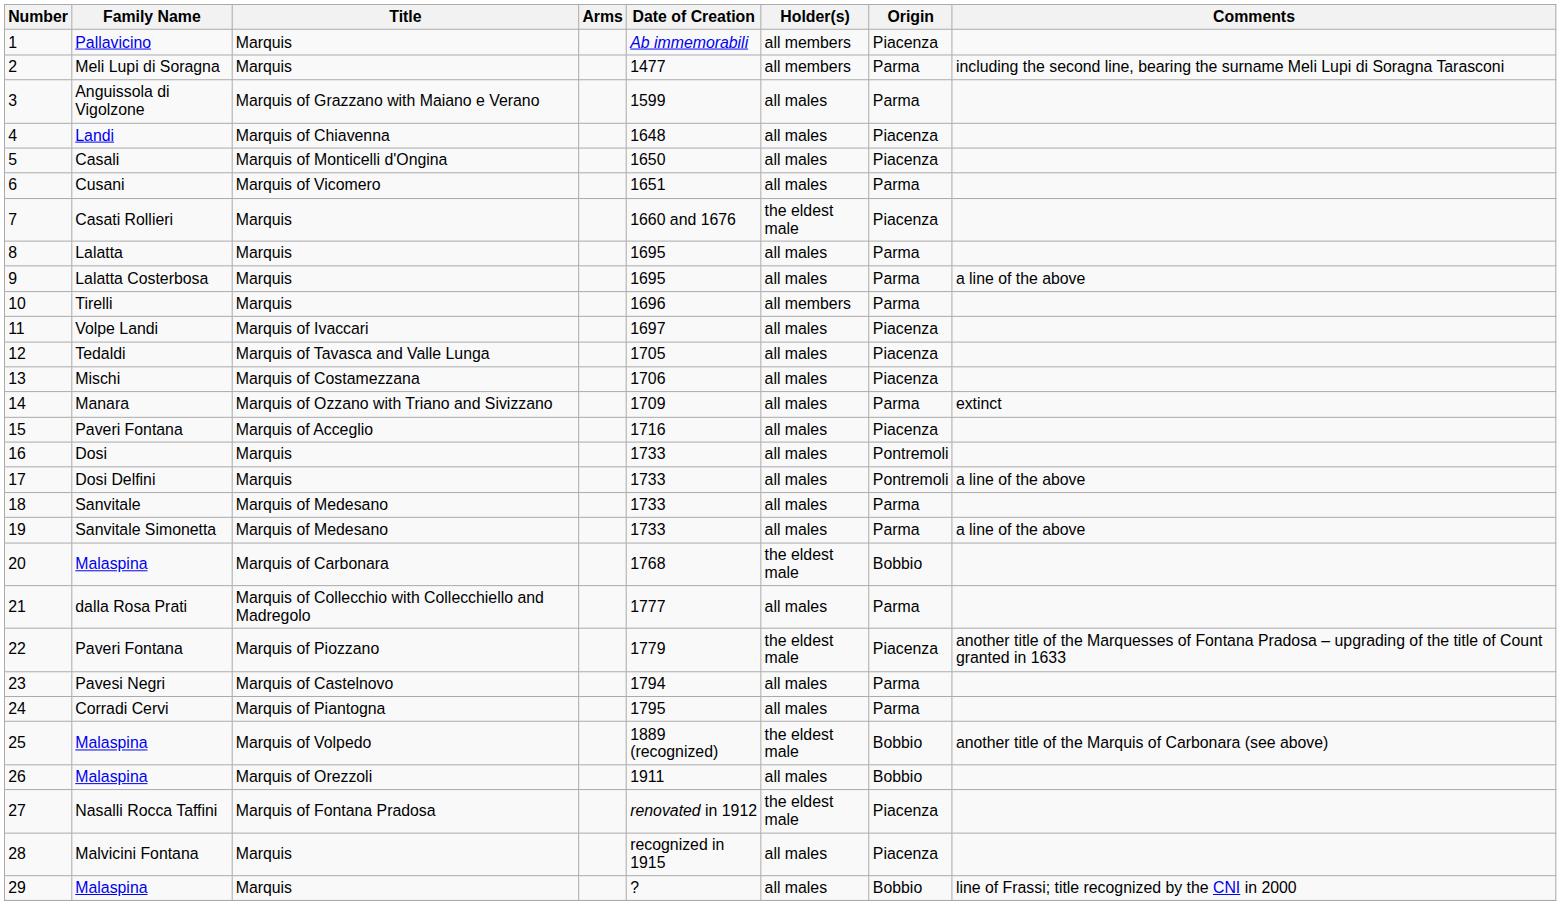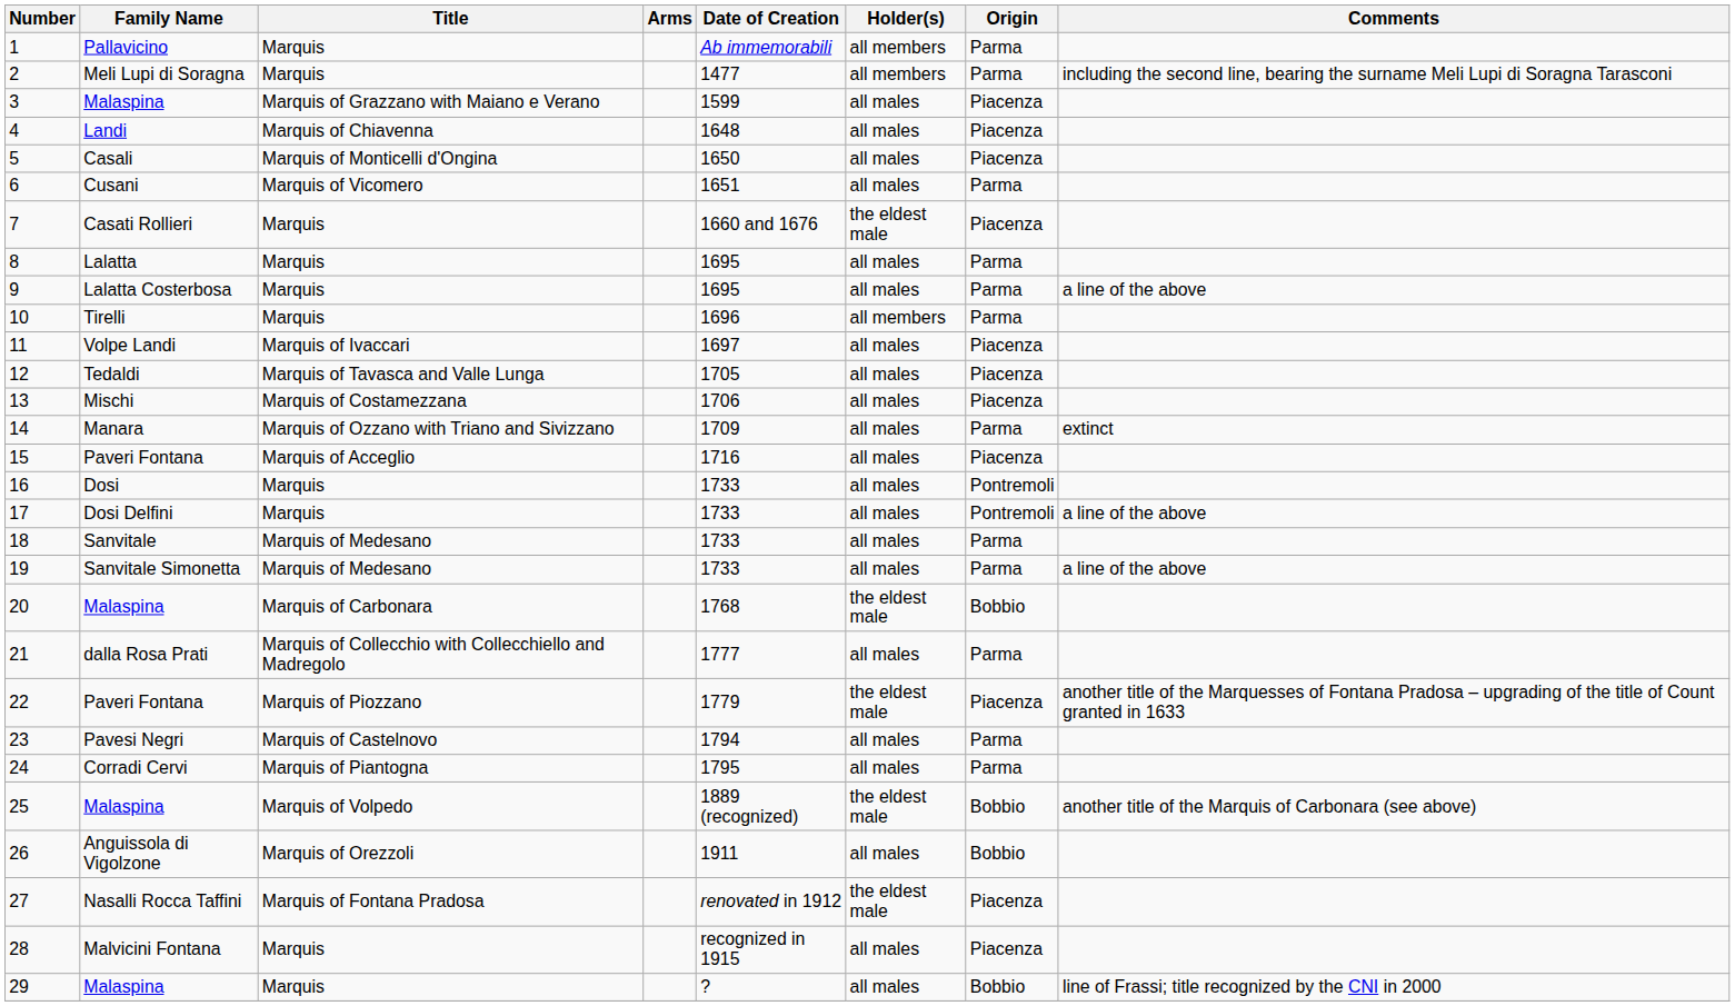 <table class="wikitable sortable">
 <tr>
 <th>Number</th>
 <th>Family Name</th>
 <th>Title</th>
 <th class="unsortable">Arms</th>
 <th>Date of Creation</th>
 <th>Holder(s)</th>
 <th>Origin</th>
 <th>Comments</th>
 </tr>
 <tr>
 <td>1</td>
 <td><a href='#'>Pallavicino</a></td>
 <td>Marquis</td>
 <td></td>
 <td><em><a href='#'>Ab immemorabili</a></em></td>
 <td>all members</td>
-<td>Piacenza</td>
+<td>Parma</td>
 <td></td>
 </tr>
 <tr>
 <td>2</td>
 <td>Meli Lupi di Soragna</td>
 <td>Marquis</td>
 <td></td>
 <td>1477</td>
 <td>all members</td>
 <td>Parma</td>
 <td>including the second line, bearing the surname Meli Lupi di Soragna Tarasconi</td>
 </tr>
 <tr>
 <td>3</td>
-<td>Anguissola di Vigolzone</td>
+<td><a href='#'>Malaspina</a></td>
 <td>Marquis of Grazzano with Maiano e Verano</td>
 <td></td>
 <td>1599</td>
 <td>all males</td>
-<td>Parma</td>
+<td>Piacenza</td>
 <td></td>
 </tr>
 <tr>
 <td>4</td>
 <td><a href='#'>Landi</a></td>
 <td>Marquis of Chiavenna</td>
 <td></td>
 <td>1648</td>
 <td>all males</td>
 <td>Piacenza</td>
 <td></td>
 </tr>
 <tr>
 <td>5</td>
 <td>Casali</td>
 <td>Marquis of Monticelli d'Ongina</td>
 <td></td>
 <td>1650</td>
 <td>all males</td>
 <td>Piacenza</td>
 <td></td>
 </tr>
 <tr>
 <td>6</td>
 <td>Cusani</td>
 <td>Marquis of Vicomero</td>
 <td></td>
 <td>1651</td>
 <td>all males</td>
 <td>Parma</td>
 <td></td>
 </tr>
 <tr>
 <td>7</td>
 <td>Casati Rollieri</td>
 <td>Marquis</td>
 <td></td>
 <td>1660 and 1676</td>
 <td>the eldest male</td>
 <td>Piacenza</td>
 <td></td>
 </tr>
 <tr>
 <td>8</td>
 <td>Lalatta</td>
 <td>Marquis</td>
 <td></td>
 <td>1695</td>
 <td>all males</td>
 <td>Parma</td>
 <td></td>
 </tr>
 <tr>
 <td>9</td>
 <td>Lalatta Costerbosa</td>
 <td>Marquis</td>
 <td></td>
 <td>1695</td>
 <td>all males</td>
 <td>Parma</td>
 <td>a line of the above</td>
 </tr>
 <tr>
 <td>10</td>
 <td>Tirelli</td>
 <td>Marquis</td>
 <td></td>
 <td>1696</td>
 <td>all members</td>
 <td>Parma</td>
 <td></td>
 </tr>
 <tr>
 <td>11</td>
 <td>Volpe Landi</td>
 <td>Marquis of Ivaccari</td>
 <td></td>
 <td>1697</td>
 <td>all males</td>
 <td>Piacenza</td>
 <td></td>
 </tr>
 <tr>
 <td>12</td>
 <td>Tedaldi</td>
 <td>Marquis of Tavasca and Valle Lunga</td>
 <td></td>
 <td>1705</td>
 <td>all males</td>
 <td>Piacenza</td>
 <td></td>
 </tr>
 <tr>
 <td>13</td>
 <td>Mischi</td>
 <td>Marquis of Costamezzana</td>
 <td></td>
 <td>1706</td>
 <td>all males</td>
 <td>Piacenza</td>
 <td></td>
 </tr>
 <tr>
 <td>14</td>
 <td>Manara</td>
 <td>Marquis of Ozzano with Triano and Sivizzano</td>
 <td></td>
 <td>1709</td>
 <td>all males</td>
 <td>Parma</td>
 <td>extinct</td>
 </tr>
 <tr>
 <td>15</td>
 <td>Paveri Fontana</td>
 <td>Marquis of Acceglio</td>
 <td></td>
 <td>1716</td>
 <td>all males</td>
 <td>Piacenza</td>
 <td></td>
 </tr>
 <tr>
 <td>16</td>
 <td>Dosi</td>
 <td>Marquis</td>
 <td></td>
 <td>1733</td>
 <td>all males</td>
 <td>Pontremoli</td>
 <td></td>
 </tr>
 <tr>
 <td>17</td>
 <td>Dosi Delfini</td>
 <td>Marquis</td>
 <td></td>
 <td>1733</td>
 <td>all males</td>
 <td>Pontremoli</td>
 <td>a line of the above</td>
 </tr>
 <tr>
 <td>18</td>
 <td>Sanvitale</td>
 <td>Marquis of Medesano</td>
 <td></td>
 <td>1733</td>
 <td>all males</td>
 <td>Parma</td>
 <td></td>
 </tr>
 <tr>
 <td>19</td>
 <td>Sanvitale Simonetta</td>
 <td>Marquis of Medesano</td>
 <td></td>
 <td>1733</td>
 <td>all males</td>
 <td>Parma</td>
 <td>a line of the above</td>
 </tr>
 <tr>
 <td>20</td>
 <td><a href='#'>Malaspina</a></td>
 <td>Marquis of Carbonara</td>
 <td></td>
 <td>1768</td>
 <td>the eldest male</td>
 <td>Bobbio</td>
 <td></td>
 </tr>
 <tr>
 <td>21</td>
 <td>dalla Rosa Prati</td>
 <td>Marquis of Collecchio with Collecchiello and Madregolo</td>
 <td></td>
 <td>1777</td>
 <td>all males</td>
 <td>Parma</td>
 <td></td>
 </tr>
 <tr>
 <td>22</td>
 <td>Paveri Fontana</td>
 <td>Marquis of Piozzano</td>
 <td></td>
 <td>1779</td>
 <td>the eldest male</td>
 <td>Piacenza</td>
 <td>another title of the Marquesses of Fontana Pradosa – upgrading of the title of Count granted in 1633</td>
 </tr>
 <tr>
 <td>23</td>
 <td>Pavesi Negri</td>
 <td>Marquis of Castelnovo</td>
 <td></td>
 <td>1794</td>
 <td>all males</td>
 <td>Parma</td>
 <td></td>
 </tr>
 <tr>
 <td>24</td>
 <td>Corradi Cervi</td>
 <td>Marquis of Piantogna</td>
 <td></td>
 <td>1795</td>
 <td>all males</td>
 <td>Parma</td>
 <td></td>
 </tr>
 <tr>
 <td>25</td>
 <td><a href='#'>Malaspina</a></td>
 <td>Marquis of Volpedo</td>
 <td></td>
 <td>1889 (recognized)</td>
 <td>the eldest male</td>
 <td>Bobbio</td>
 <td>another title of the Marquis of Carbonara (see above)</td>
 </tr>
 <tr>
 <td>26</td>
-<td><a href='#'>Malaspina</a></td>
+<td>Anguissola di Vigolzone</td>
 <td>Marquis of Orezzoli</td>
 <td></td>
 <td>1911</td>
 <td>all males</td>
 <td>Bobbio</td>
 <td></td>
 </tr>
 <tr>
 <td>27</td>
 <td>Nasalli Rocca Taffini</td>
 <td>Marquis of Fontana Pradosa</td>
 <td></td>
 <td><em>renovated</em> in 1912</td>
 <td>the eldest male</td>
 <td>Piacenza</td>
 <td></td>
 </tr>
 <tr>
 <td>28</td>
 <td>Malvicini Fontana</td>
 <td>Marquis</td>
 <td></td>
 <td>recognized in 1915</td>
 <td>all males</td>
 <td>Piacenza</td>
 <td></td>
 </tr>
 <tr>
 <td>29</td>
 <td><a href='#'>Malaspina</a></td>
 <td>Marquis</td>
 <td></td>
 <td>?</td>
 <td>all males</td>
 <td>Bobbio</td>
 <td>line of Frassi; title recognized by the <a href='#'>CNI</a> in 2000</td>
 </tr>
 <tr>
 </tr>
 </table>
